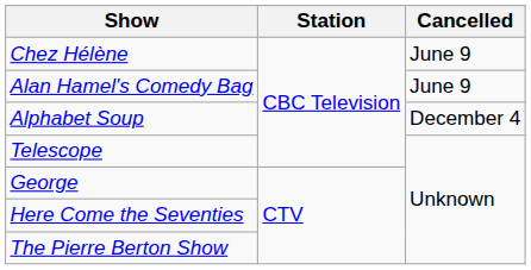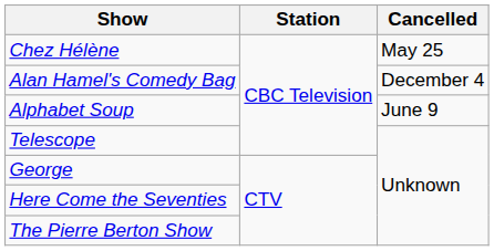 <table class="wikitable">
 <tr>
 <th>Show</th>
 <th>Station</th>
 <th>Cancelled</th>
 </tr>
 <tr>
 <td><em><a href='#'>Chez Hélène</a></em></td>
 <td rowspan="4"><a href='#'>CBC Television</a></td>
-<td>June 9</td>
+<td>May 25</td>
 </tr>
 <tr>
 <td><em><a href='#'>Alan Hamel's Comedy Bag</a></em></td>
-<td>June 9</td>
+<td>December 4</td>
 </tr>
 <tr>
 <td><em><a href='#'>Alphabet Soup</a></em></td>
-<td>December 4</td>
+<td>June 9</td>
 </tr>
 <tr>
 <td><em><a href='#'>Telescope</a></em></td>
 <td rowspan="4">Unknown</td>
 </tr>
 <tr>
 <td><em><a href='#'>George</a></em></td>
 <td rowspan="3"><a href='#'>CTV</a></td>
 </tr>
 <tr>
 <td><em><a href='#'>Here Come the Seventies</a></em></td>
 </tr>
 <tr>
 <td><em><a href='#'>The Pierre Berton Show</a></em></td>
 </tr>
 </table>
